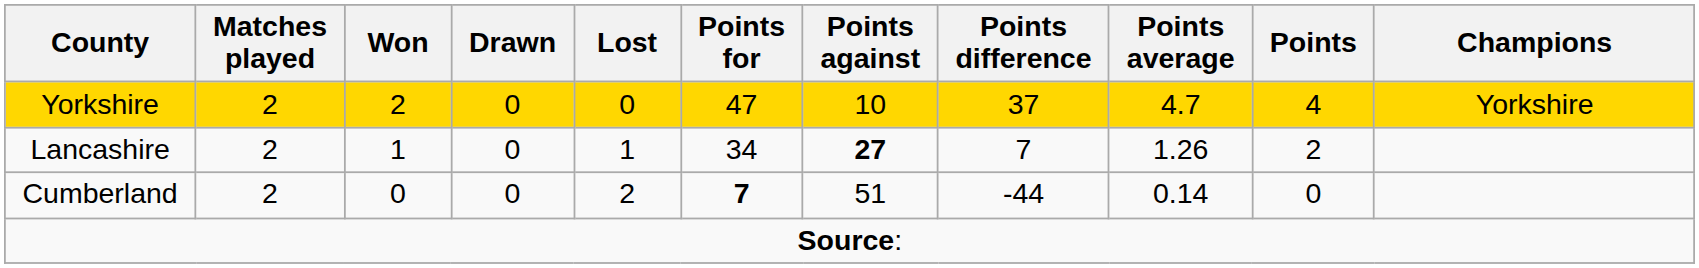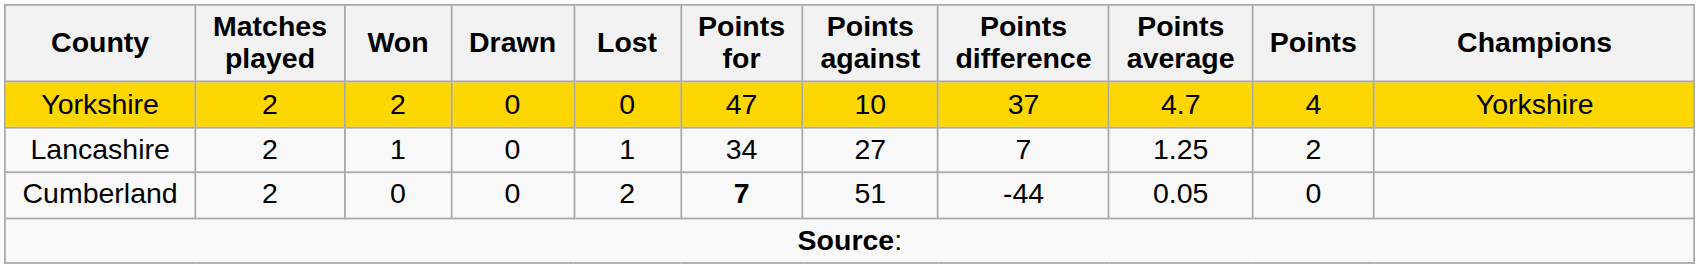 <table class="wikitable plainrowheaders" style="text-align: center; width: 60%">
 <tr>
 <th scope="col" style="width: 5%;">County</th>
 <th scope="col" style="width: 5%;">Matches played</th>
 <th scope="col" style="width: 5%;">Won</th>
 <th scope="col" style="width: 5%;">Drawn</th>
 <th scope="col" style="width: 5%;">Lost</th>
 <th scope="col" style="width: 5%;">Points for</th>
 <th scope="col" style="width: 5%;">Points against</th>
 <th scope="col" style="width: 5%;">Points difference</th>
 <th scope="col" style="width: 5%;">Points average</th>
 <th scope="col" style="width: 5%;">Points</th>
 <th scope="col" style="width: 15%;">Champions</th>
 </tr>
 <tr style="background: gold;">
 <td>Yorkshire</td>
 <td>2</td>
 <td>2</td>
 <td>0</td>
 <td>0</td>
 <td>47</td>
 <td>10</td>
 <td>37</td>
 <td>4.7</td>
 <td>4</td>
 <td>Yorkshire</td>
 </tr>
 <tr>
 <td>Lancashire</td>
 <td>2</td>
 <td>1</td>
 <td>0</td>
 <td>1</td>
 <td>34</td>
-<td><strong>27</strong></td>
+<td>27</td>
 <td>7</td>
-<td>1.26</td>
+<td>1.25</td>
 <td>2</td>
 <td></td>
 </tr>
 <tr>
 <td>Cumberland</td>
 <td>2</td>
 <td>0</td>
 <td>0</td>
 <td>2</td>
 <td><strong>7</strong></td>
 <td>51</td>
 <td>-44</td>
-<td>0.14</td>
+<td>0.05</td>
 <td>0</td>
 <td></td>
 </tr>
 <tr>
 <td colspan="11"><strong>Source</strong>:</td>
 </tr>
 </table>
